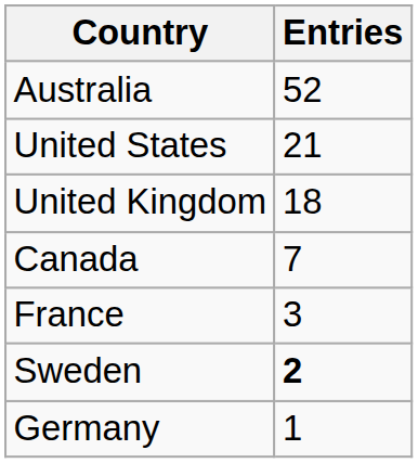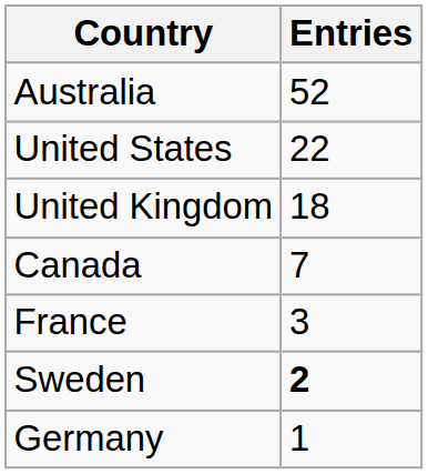 <table class="wikitable sortable">
 <tr>
 <th>Country</th>
 <th>Entries</th>
 </tr>
 <tr>
 <td>Australia</td>
 <td>52</td>
 </tr>
 <tr>
 <td>United States</td>
-<td>21</td>
+<td>22</td>
 </tr>
 <tr>
 <td>United Kingdom</td>
 <td>18</td>
 </tr>
 <tr>
 <td>Canada</td>
 <td>7</td>
 </tr>
 <tr>
 <td>France</td>
 <td>3</td>
 </tr>
 <tr>
 <td>Sweden</td>
 <td><strong>2</strong></td>
 </tr>
 <tr>
 <td>Germany</td>
 <td>1</td>
 </tr>
 </table>
